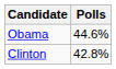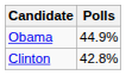 <table class="wikitable sortable floatright">
 <tr>
 <th>Candidate</th>
 <th>Polls</th>
 </tr>
 <tr>
 <td><a href='#'>Obama</a></td>
-<td>44.6%</td>
+<td>44.9%</td>
 </tr>
 <tr>
 <td><a href='#'>Clinton</a></td>
 <td>42.8%</td>
 </tr>
 </table>
